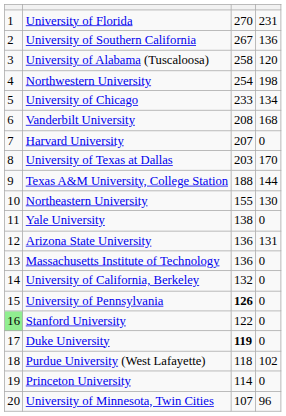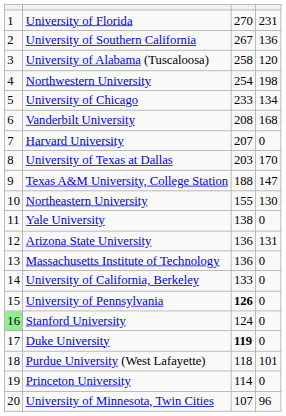 <table class="wikitable sortable">
 <tr>
 <th></th>
 <th></th>
 <th></th>
 <th></th>
 </tr>
 <tr>
 <td>1</td>
 <td><a href='#'>University of Florida</a></td>
 <td>270</td>
 <td>231</td>
 </tr>
 <tr>
 <td>2</td>
 <td><a href='#'>University of Southern California</a></td>
 <td>267</td>
 <td>136</td>
 </tr>
 <tr>
 <td>3</td>
 <td><a href='#'>University of Alabama</a> (Tuscaloosa)</td>
 <td>258</td>
 <td>120</td>
 </tr>
 <tr>
 <td>4</td>
 <td><a href='#'>Northwestern University</a></td>
 <td>254</td>
 <td>198</td>
 </tr>
 <tr>
 <td>5</td>
 <td><a href='#'>University of Chicago</a></td>
 <td>233</td>
 <td>134</td>
 </tr>
 <tr>
 <td>6</td>
 <td><a href='#'>Vanderbilt University</a></td>
 <td>208</td>
 <td>168</td>
 </tr>
 <tr>
 <td>7</td>
 <td><a href='#'>Harvard University</a></td>
 <td>207</td>
 <td>0</td>
 </tr>
 <tr>
 <td>8</td>
 <td><a href='#'>University of Texas at Dallas</a></td>
 <td>203</td>
 <td>170</td>
 </tr>
 <tr>
 <td>9</td>
 <td><a href='#'>Texas A&M University, College Station</a></td>
 <td>188</td>
-<td>144</td>
+<td>147</td>
 </tr>
 <tr>
 <td>10</td>
 <td><a href='#'>Northeastern University</a></td>
 <td>155</td>
 <td>130</td>
 </tr>
 <tr>
 <td>11</td>
 <td><a href='#'>Yale University</a></td>
 <td>138</td>
 <td>0</td>
 </tr>
 <tr>
 <td>12</td>
 <td><a href='#'>Arizona State University</a></td>
 <td>136</td>
 <td>131</td>
 </tr>
 <tr>
 <td>13</td>
 <td><a href='#'>Massachusetts Institute of Technology</a></td>
 <td>136</td>
 <td>0</td>
 </tr>
 <tr>
 <td>14</td>
 <td><a href='#'>University of California, Berkeley</a></td>
-<td>132</td>
+<td>133</td>
 <td>0</td>
 </tr>
 <tr>
 <td>15</td>
 <td><a href='#'>University of Pennsylvania</a></td>
 <td><strong>126</strong></td>
 <td>0</td>
 </tr>
 <tr>
 <td style="background: lightgreen;">16</td>
 <td><a href='#'>Stanford University</a></td>
-<td>122</td>
+<td>124</td>
 <td>0</td>
 </tr>
 <tr>
 <td>17</td>
 <td><a href='#'>Duke University</a></td>
 <td><strong>119</strong></td>
 <td>0</td>
 </tr>
 <tr>
 <td>18</td>
 <td><a href='#'>Purdue University</a> (West Lafayette)</td>
 <td>118</td>
-<td>102</td>
+<td>101</td>
 </tr>
 <tr>
 <td>19</td>
 <td><a href='#'>Princeton University</a></td>
 <td>114</td>
 <td>0</td>
 </tr>
 <tr>
 <td>20</td>
 <td><a href='#'>University of Minnesota, Twin Cities</a></td>
 <td>107</td>
 <td>96</td>
 </tr>
 </table>
